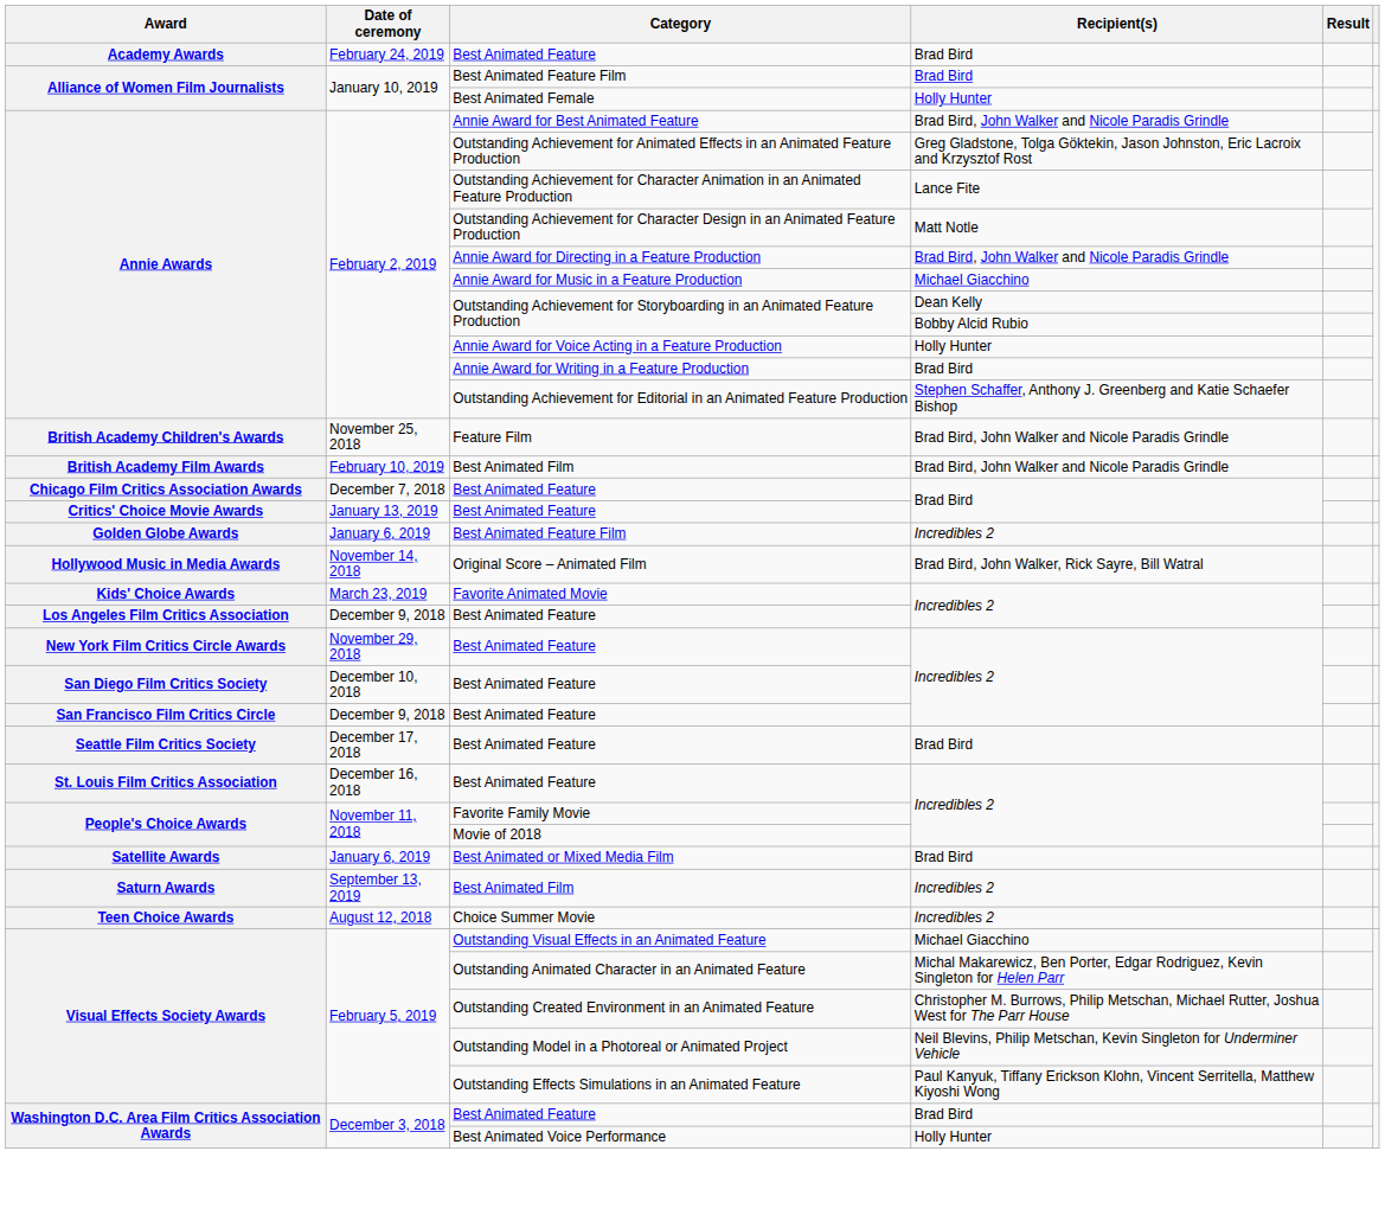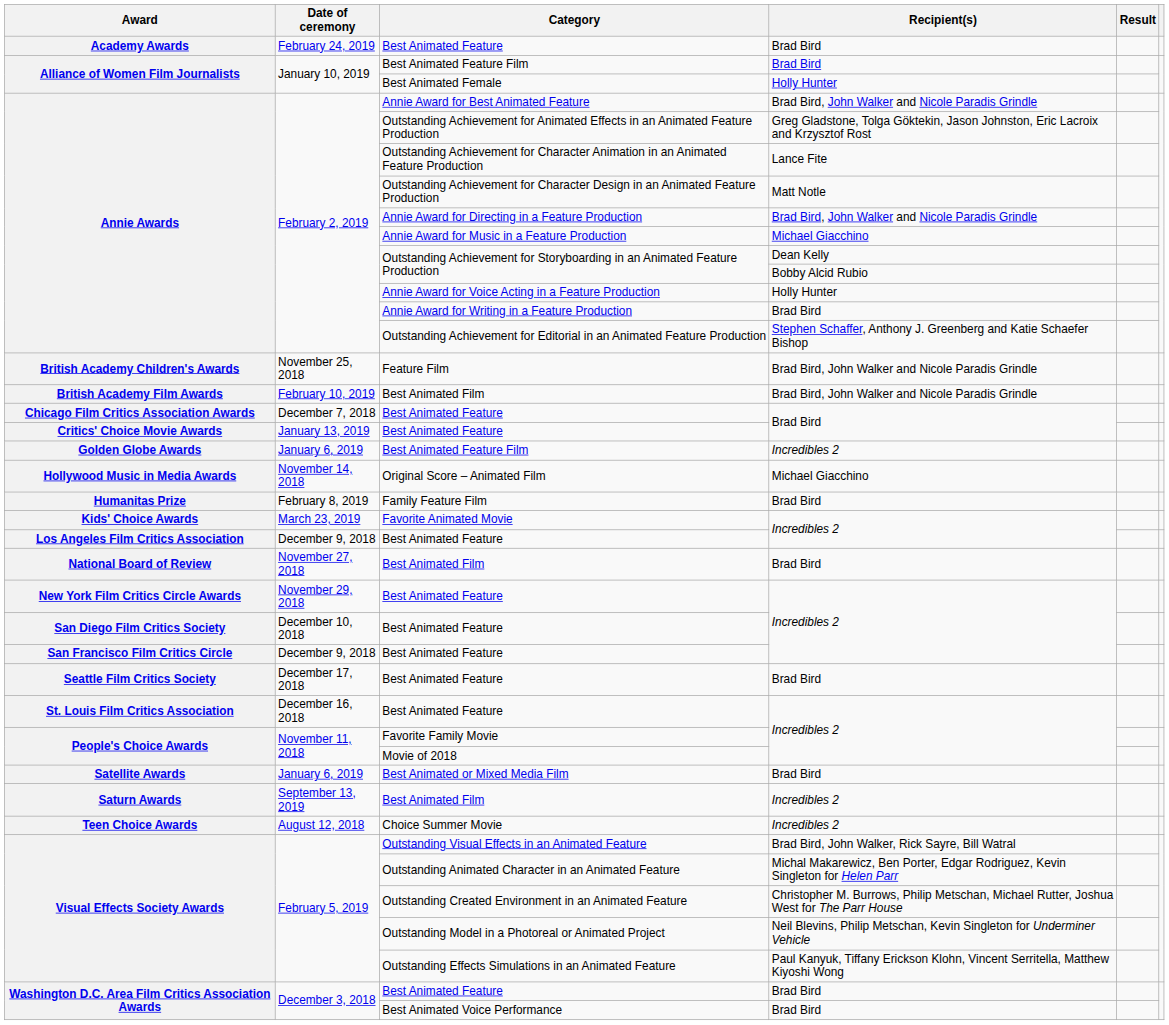 <table class="wikitable sortable plainrowheaders" style="width: 99%;">
 <tr>
 <th scope="col">Award</th>
 <th scope="col">Date of ceremony</th>
 <th scope="col">Category</th>
 <th scope="col" style="width:30%;">Recipient(s)</th>
 <th scope="col">Result</th>
 <th scope="col" class="unsortable"></th>
 </tr>
 <tr>
 <th scope="row"><a href='#'>Academy Awards</a></th>
 <td><a href='#'>February 24, 2019</a></td>
 <td><a href='#'>Best Animated Feature</a></td>
 <td>Brad Bird</td>
 <td></td>
 <td style="text-align:center;"></td>
 </tr>
 <tr>
 <th scope="row" rowspan="2"><a href='#'>Alliance of Women Film Journalists</a></th>
 <td rowspan="2">January 10, 2019</td>
 <td>Best Animated Feature Film</td>
 <td><a href='#'>Brad Bird</a></td>
 <td></td>
 <td style="text-align:center;" rowspan="2"></td>
 </tr>
 <tr>
 <td>Best Animated Female</td>
 <td><a href='#'>Holly Hunter</a> </td>
 <td></td>
 </tr>
 <tr>
 <th scope="row" rowspan="11"><a href='#'>Annie Awards</a></th>
 <td rowspan="11"><a href='#'>February 2, 2019</a></td>
 <td><a href='#'>Annie Award for Best Animated Feature</a></td>
 <td>Brad Bird, <a href='#'>John Walker</a> and <a href='#'>Nicole Paradis Grindle</a></td>
 <td></td>
 <td style="text-align:center;" rowspan="11"></td>
 </tr>
 <tr>
 <td>Outstanding Achievement for Animated Effects in an Animated Feature Production</td>
 <td>Greg Gladstone, Tolga Göktekin, Jason Johnston, Eric Lacroix and Krzysztof Rost</td>
 <td></td>
 </tr>
 <tr>
 <td>Outstanding Achievement for Character Animation in an Animated Feature Production</td>
 <td>Lance Fite</td>
 <td></td>
 </tr>
 <tr>
 <td>Outstanding Achievement for Character Design in an Animated Feature Production</td>
 <td>Matt Notle</td>
 <td></td>
 </tr>
 <tr>
 <td><a href='#'>Annie Award for Directing in a Feature Production</a></td>
 <td><a href='#'>Brad Bird</a>, <a href='#'>John Walker</a> and <a href='#'>Nicole Paradis Grindle</a></td>
 <td></td>
 </tr>
 <tr>
 <td><a href='#'>Annie Award for Music in a Feature Production</a></td>
 <td><a href='#'>Michael Giacchino</a></td>
 <td></td>
 </tr>
 <tr>
 <td rowspan="2">Outstanding Achievement for Storyboarding in an Animated Feature Production</td>
 <td>Dean Kelly</td>
 <td></td>
 </tr>
 <tr>
 <td>Bobby Alcid Rubio</td>
 <td></td>
 </tr>
 <tr>
 <td><a href='#'>Annie Award for Voice Acting in a Feature Production</a></td>
 <td>Holly Hunter</td>
 <td></td>
 </tr>
 <tr>
 <td><a href='#'>Annie Award for Writing in a Feature Production</a></td>
 <td>Brad Bird</td>
 <td></td>
 </tr>
 <tr>
 <td>Outstanding Achievement for Editorial in an Animated Feature Production</td>
 <td><a href='#'>Stephen Schaffer</a>, Anthony J. Greenberg and Katie Schaefer Bishop</td>
 <td></td>
 </tr>
 <tr>
 <th scope="row"><a href='#'>British Academy Children's Awards</a></th>
 <td>November 25, 2018</td>
 <td>Feature Film</td>
 <td>Brad Bird, John Walker and Nicole Paradis Grindle</td>
 <td></td>
 <td style="text-align:center;"></td>
 </tr>
 <tr>
 <th scope="row"><a href='#'>British Academy Film Awards</a></th>
 <td><a href='#'>February 10, 2019</a></td>
 <td>Best Animated Film</td>
 <td>Brad Bird, John Walker and Nicole Paradis Grindle</td>
 <td></td>
 <td style="text-align:center;"></td>
 </tr>
 <tr>
 <th scope="row"><a href='#'>Chicago Film Critics Association Awards</a></th>
 <td>December 7, 2018</td>
 <td><a href='#'>Best Animated Feature</a></td>
 <td rowspan="2">Brad Bird</td>
 <td></td>
 <td style="text-align:center;"></td>
 </tr>
 <tr>
 <th scope="row"><a href='#'>Critics' Choice Movie Awards</a></th>
 <td><a href='#'>January 13, 2019</a></td>
 <td><a href='#'>Best Animated Feature</a></td>
 <td></td>
 <td style="text-align:center;"></td>
 </tr>
 <tr>
 <th scope="row"><a href='#'>Golden Globe Awards</a></th>
 <td><a href='#'>January 6, 2019</a></td>
 <td><a href='#'>Best Animated Feature Film</a></td>
 <td><em>Incredibles 2</em></td>
 <td></td>
 <td style="text-align:center;"></td>
 </tr>
 <tr>
 <th scope="row"><a href='#'>Hollywood Music in Media Awards</a></th>
 <td><a href='#'>November 14, 2018</a></td>
 <td>Original Score – Animated Film</td>
-<td>Brad Bird, John Walker, Rick Sayre, Bill Watral</td>
+<td>Michael Giacchino</td>
+<td></td>
+<td style="text-align:center;"></td>
+</tr>
+<tr>
+<th scope="row"><a href='#'>Humanitas Prize</a></th>
+<td>February 8, 2019</td>
+<td>Family Feature Film</td>
+<td>Brad Bird</td>
 <td></td>
 <td style="text-align:center;"></td>
 </tr>
 <tr>
 <th scope="row"><a href='#'>Kids' Choice Awards</a></th>
 <td><a href='#'>March 23, 2019</a></td>
 <td><a href='#'>Favorite Animated Movie</a></td>
 <td rowspan="2"><em>Incredibles 2</em></td>
 <td></td>
 <td style="text-align:center;"></td>
 </tr>
 <tr>
 <th scope="row"><a href='#'>Los Angeles Film Critics Association</a></th>
 <td>December 9, 2018</td>
 <td>Best Animated Feature</td>
+<td></td>
+<td style="text-align:center;"></td>
+</tr>
+<tr>
+<th scope="row"><a href='#'>National Board of Review</a></th>
+<td><a href='#'>November 27, 2018</a></td>
+<td><a href='#'>Best Animated Film</a></td>
+<td>Brad Bird</td>
 <td></td>
 <td style="text-align:center;"></td>
 </tr>
 <tr>
 <th scope="row"><a href='#'>New York Film Critics Circle Awards</a></th>
 <td><a href='#'>November 29, 2018</a></td>
 <td><a href='#'>Best Animated Feature</a></td>
 <td rowspan="3"><em>Incredibles 2</em></td>
 <td></td>
 <td style="text-align:center;"></td>
 </tr>
 <tr>
 <th scope="row"><a href='#'>San Diego Film Critics Society</a></th>
 <td>December 10, 2018</td>
 <td>Best Animated Feature</td>
 <td></td>
 <td style="text-align:center;"></td>
 </tr>
 <tr>
 <th scope="row"><a href='#'>San Francisco Film Critics Circle</a></th>
 <td>December 9, 2018</td>
 <td>Best Animated Feature</td>
 <td></td>
 <td style="text-align:center;"></td>
 </tr>
 <tr>
 <th scope="row"><a href='#'>Seattle Film Critics Society</a></th>
 <td>December 17, 2018</td>
 <td>Best Animated Feature</td>
 <td>Brad Bird</td>
 <td></td>
 <td style="text-align:center;"></td>
 </tr>
 <tr>
 <th scope="row"><a href='#'>St. Louis Film Critics Association</a></th>
 <td>December 16, 2018</td>
 <td>Best Animated Feature</td>
 <td rowspan="3"><em>Incredibles 2</em></td>
 <td></td>
 <td style="text-align:center;"></td>
 </tr>
 <tr>
 <th scope="row" rowspan="2"><a href='#'>People's Choice Awards</a></th>
 <td rowspan="2"><a href='#'>November 11, 2018</a></td>
 <td>Favorite Family Movie</td>
 <td></td>
 <td style="text-align:center;" rowspan="2"></td>
 </tr>
 <tr>
 <td>Movie of 2018</td>
 <td></td>
 </tr>
 <tr>
 <th scope="row"><a href='#'>Satellite Awards</a></th>
 <td><a href='#'>January 6, 2019</a></td>
 <td><a href='#'>Best Animated or Mixed Media Film</a></td>
 <td>Brad Bird</td>
 <td></td>
 <td style="text-align:center;"></td>
 </tr>
 <tr>
 <th scope="row"><a href='#'>Saturn Awards</a></th>
 <td><a href='#'>September 13, 2019</a></td>
 <td><a href='#'>Best Animated Film</a></td>
 <td><em>Incredibles 2</em></td>
 <td></td>
 <td style="text-align:center;"></td>
 </tr>
 <tr>
 <th scope="row"><a href='#'>Teen Choice Awards</a></th>
 <td><a href='#'>August 12, 2018</a></td>
 <td>Choice Summer Movie</td>
 <td><em>Incredibles 2</em></td>
 <td></td>
 <td style="text-align:center;"></td>
 </tr>
 <tr>
 <th scope="row" rowspan="5"><a href='#'>Visual Effects Society Awards</a></th>
 <td rowspan="5"><a href='#'>February 5, 2019</a></td>
 <td><a href='#'>Outstanding Visual Effects in an Animated Feature</a></td>
-<td>Michael Giacchino</td>
+<td>Brad Bird, John Walker, Rick Sayre, Bill Watral</td>
 <td></td>
 <td style="text-align:center;" rowspan="5"></td>
 </tr>
 <tr>
 <td>Outstanding Animated Character in an Animated Feature</td>
 <td>Michal Makarewicz, Ben Porter, Edgar Rodriguez, Kevin Singleton for <em><a href='#'>Helen Parr</a></em></td>
 <td></td>
 </tr>
 <tr>
 <td>Outstanding Created Environment in an Animated Feature</td>
 <td>Christopher M. Burrows, Philip Metschan, Michael Rutter, Joshua West for <em>The Parr House</em></td>
 <td></td>
 </tr>
 <tr>
 <td>Outstanding Model in a Photoreal or Animated Project</td>
 <td>Neil Blevins, Philip Metschan, Kevin Singleton for <em>Underminer Vehicle</em></td>
 <td></td>
 </tr>
 <tr>
 <td>Outstanding Effects Simulations in an Animated Feature</td>
 <td>Paul Kanyuk, Tiffany Erickson Klohn, Vincent Serritella, Matthew Kiyoshi Wong</td>
 <td></td>
 </tr>
 <tr>
 <th scope="row" rowspan="2"><a href='#'>Washington D.C. Area Film Critics Association Awards</a></th>
 <td rowspan="2"><a href='#'>December 3, 2018</a></td>
 <td><a href='#'>Best Animated Feature</a></td>
 <td>Brad Bird</td>
 <td></td>
 <td style="text-align:center;" rowspan="2"></td>
 </tr>
 <tr>
 <td>Best Animated Voice Performance</td>
-<td>Holly Hunter</td>
+<td>Brad Bird</td>
 <td></td>
 </tr>
 </table>
